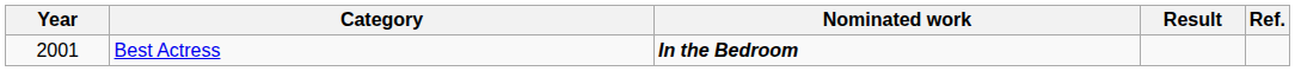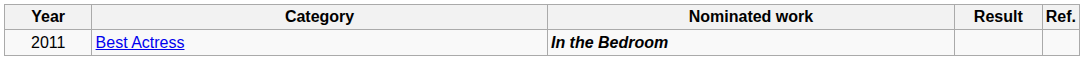 <table class=wikitable>
 <tr>
 <th scope="col" style="width:5em;">Year</th>
 <th scope="col" style="width:28em;">Category</th>
 <th scope="col" style="width:25em;">Nominated work</th>
 <th scope="col" style="width:5em;">Result</th>
 <th>Ref.</th>
 </tr>
 <tr>
-<td style="text-align:center;">2001</td>
+<td style="text-align:center;">2011</td>
 <td><a href='#'>Best Actress</a></td>
 <td><strong><em>In the Bedroom</em></strong></td>
 <td></td>
 <td></td>
 </tr>
 <tr>
 </tr>
 </table>
